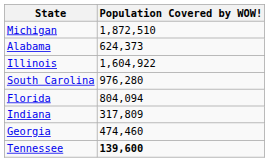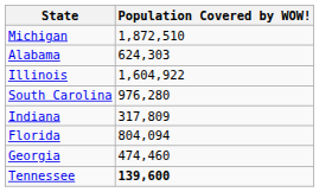 <table class= "wikitable sortable">
 <tr>
 <th>State</th>
 <th>Population Covered by WOW!</th>
 </tr>
 <tr>
 <td><a href='#'>Michigan</a></td>
 <td>1,872,510</td>
 </tr>
 <tr kmk,>
 <td><a href='#'>Alabama</a></td>
-<td>624,373</td>
+<td>624,303</td>
 </tr>
 <tr>
 <td><a href='#'>Illinois</a></td>
 <td>1,604,922</td>
 </tr>
 <tr>
 <td><a href='#'>South Carolina</a></td>
 <td>976,280</td>
 </tr>
 <tr>
+<td><a href='#'>Indiana</a></td>
+<td>317,809</td>
+</tr>
+<tr>
 <td><a href='#'>Florida</a></td>
 <td>804,094</td>
-</tr>
-<tr>
-<td><a href='#'>Indiana</a></td>
-<td>317,809</td>
 </tr>
 <tr>
 <td><a href='#'>Georgia</a></td>
 <td>474,460</td>
 </tr>
 <tr>
 <td><a href='#'>Tennessee</a></td>
 <td><strong>139,600</strong></td>
 </tr>
 </table>
